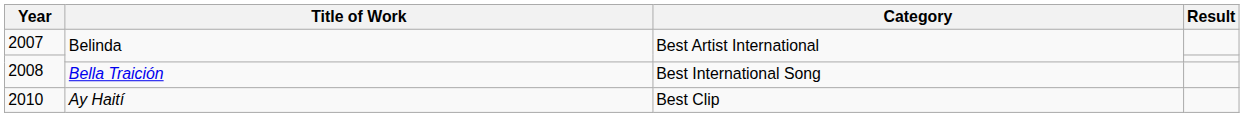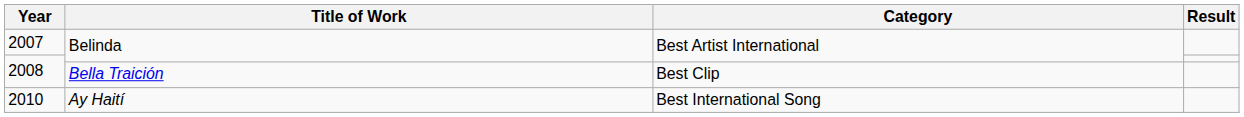 <table class="wikitable" style="table-layout: fixed;">
 <tr>
 <th style="width:5%;">Year</th>
 <th style="width:50%;">Title of Work</th>
 <th style="width:50%;">Category</th>
 <th style="width:10%;">Result</th>
 </tr>
 <tr>
 <td>2007</td>
 <td rowspan=2>Belinda</td>
 <td rowspan=2>Best Artist International</td>
 <td></td>
 </tr>
 <tr>
 <td rowspan=2>2008</td>
 <td></td>
 </tr>
 <tr>
 <td><em><a href='#'>Bella Traición</a></em></td>
-<td>Best International Song</td>
+<td>Best Clip</td>
 <td></td>
 </tr>
 <tr>
 <td>2010</td>
 <td><em>Ay Haití</em></td>
-<td>Best Clip</td>
+<td>Best International Song</td>
 <td></td>
 </tr>
 </table>
